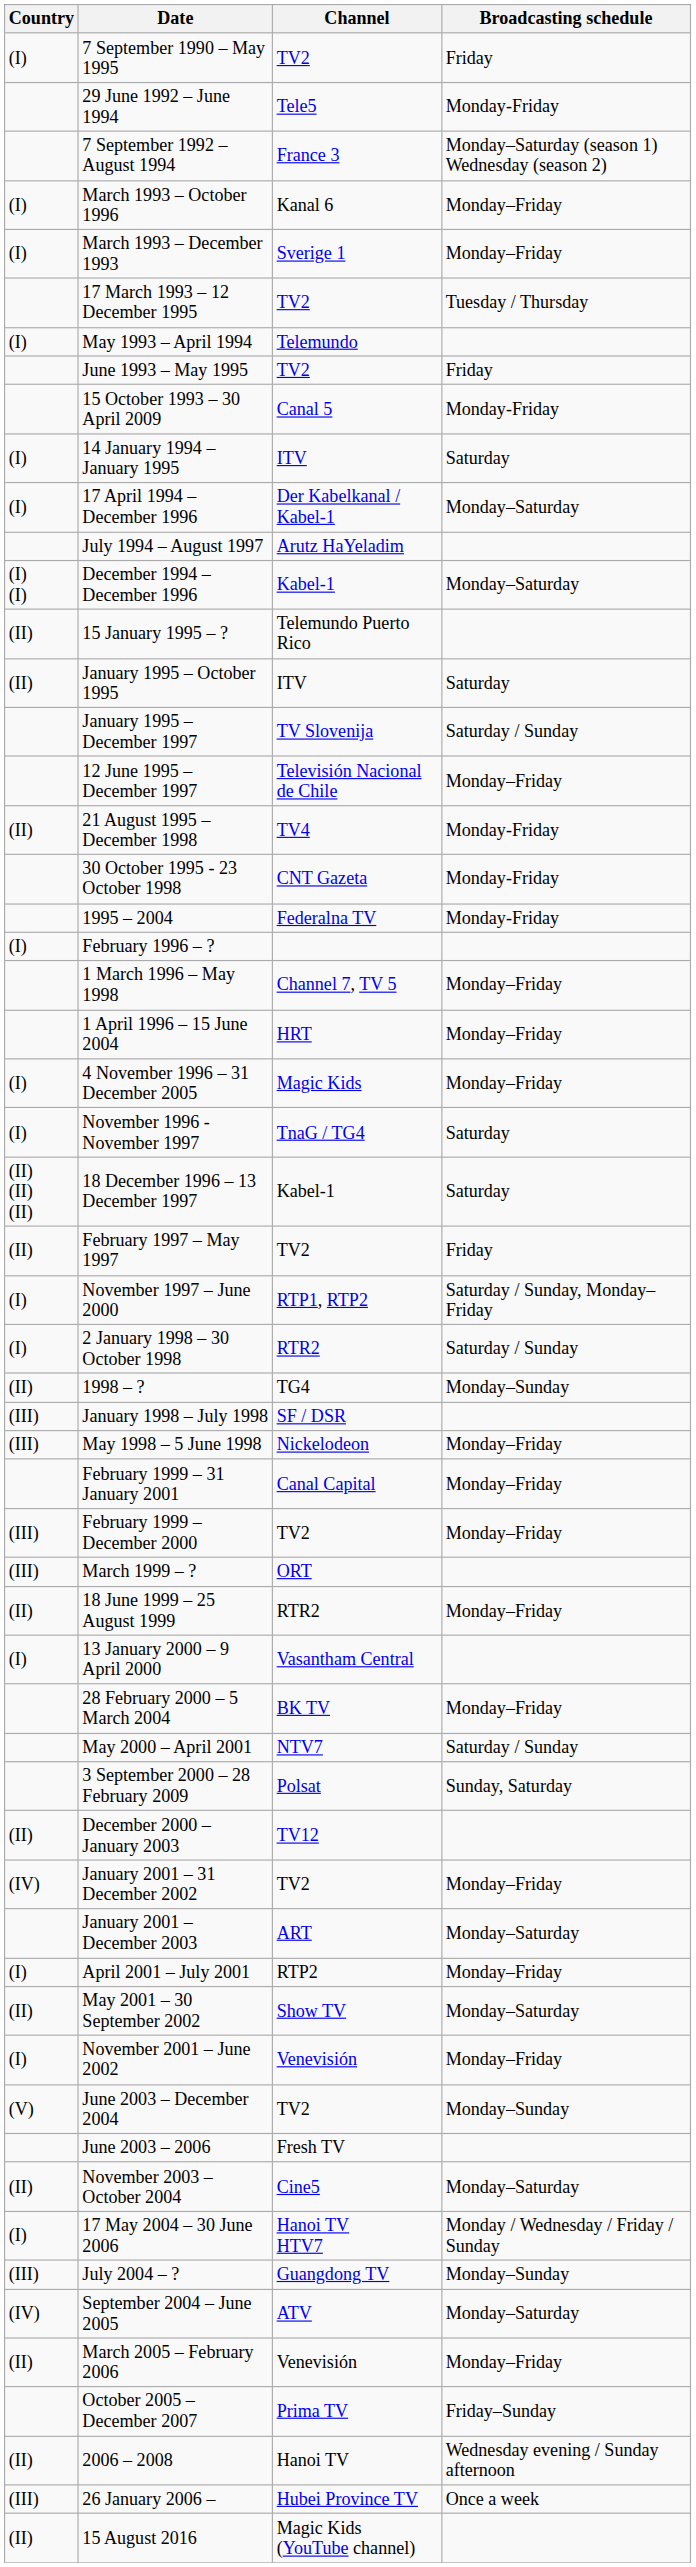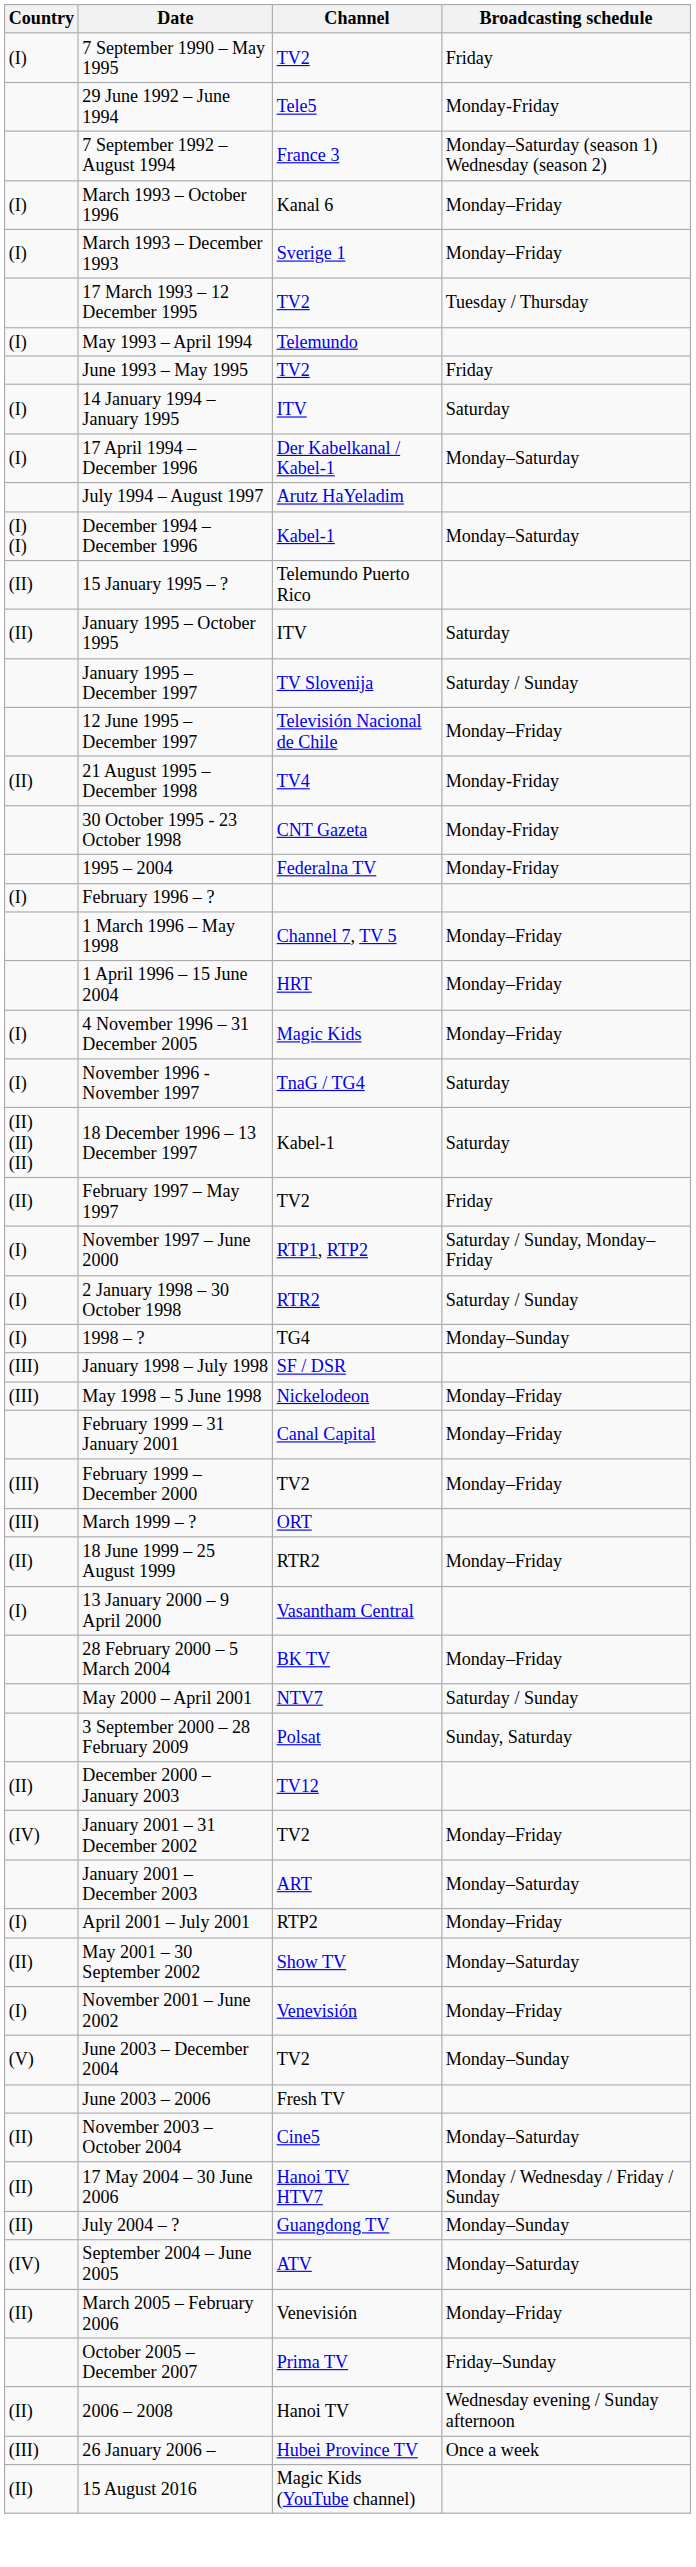 <table class="wikitable sortable">
 <tr>
 <th scope="col">Country</th>
 <th scope="col">Date</th>
 <th scope="col">Channel</th>
 <th scope="col">Broadcasting schedule</th>
 </tr>
 <tr>
 <td> (I)</td>
 <td>7 September 1990 – May 1995</td>
 <td><a href='#'>TV2</a></td>
 <td>Friday</td>
 </tr>
 <tr>
 <td></td>
 <td>29 June 1992 – June 1994</td>
 <td><a href='#'>Tele5</a></td>
 <td>Monday-Friday</td>
 </tr>
 <tr>
 <td></td>
 <td>7 September 1992 – August 1994</td>
 <td><a href='#'>France 3</a></td>
 <td>Monday–Saturday (season 1) Wednesday (season 2)</td>
 </tr>
 <tr>
 <td> (I)</td>
 <td>March 1993 – October 1996</td>
 <td>Kanal 6</td>
 <td>Monday–Friday</td>
 </tr>
 <tr>
 <td> (I)</td>
 <td>March 1993 – December 1993</td>
 <td><a href='#'>Sverige 1</a></td>
 <td>Monday–Friday</td>
 </tr>
 <tr>
 <td></td>
 <td>17 March 1993 – 12 December 1995</td>
 <td><a href='#'>TV2</a></td>
 <td>Tuesday / Thursday</td>
 </tr>
 <tr>
 <td> (I)</td>
 <td>May 1993 – April 1994</td>
 <td><a href='#'>Telemundo</a></td>
 <td></td>
 </tr>
 <tr>
 <td></td>
 <td>June 1993 – May 1995</td>
 <td><a href='#'>TV2</a></td>
 <td>Friday</td>
-</tr>
-<tr>
-<td></td>
-<td>15 October 1993 – 30 April 2009</td>
-<td><a href='#'>Canal 5</a></td>
-<td>Monday-Friday</td>
 </tr>
 <tr>
 <td> (I)</td>
 <td>14 January 1994 – January 1995</td>
 <td><a href='#'>ITV</a></td>
 <td>Saturday</td>
 </tr>
 <tr>
 <td> (I)</td>
 <td>17 April 1994 – December 1996</td>
 <td><a href='#'>Der Kabelkanal / Kabel-1</a></td>
 <td>Monday–Saturday</td>
 </tr>
 <tr>
 <td></td>
 <td>July 1994 – August 1997</td>
 <td><a href='#'>Arutz HaYeladim</a></td>
 <td></td>
 </tr>
 <tr>
 <td> (I) <br>  (I)</td>
 <td>December 1994 – December 1996</td>
 <td><a href='#'>Kabel-1</a></td>
 <td>Monday–Saturday</td>
 </tr>
 <tr>
 <td> (II)</td>
 <td>15 January 1995 – ?</td>
 <td>Telemundo Puerto Rico</td>
 <td></td>
 </tr>
 <tr>
 <td> (II)</td>
 <td>January 1995 – October 1995</td>
 <td>ITV</td>
 <td>Saturday</td>
 </tr>
 <tr>
 <td></td>
 <td>January 1995 – December 1997</td>
 <td><a href='#'>TV Slovenija</a></td>
 <td>Saturday / Sunday</td>
 </tr>
 <tr>
 <td></td>
 <td>12 June 1995 – December 1997</td>
 <td><a href='#'>Televisión Nacional de Chile</a></td>
 <td>Monday–Friday</td>
 </tr>
 <tr>
 <td> (II)</td>
 <td>21 August 1995 – December 1998</td>
 <td><a href='#'>TV4</a></td>
 <td>Monday-Friday</td>
 </tr>
 <tr>
 <td></td>
 <td>30 October 1995 - 23 October 1998</td>
 <td><a href='#'>CNT Gazeta</a></td>
 <td>Monday-Friday</td>
 </tr>
 <tr>
 <td></td>
 <td>1995 – 2004</td>
 <td><a href='#'>Federalna TV</a></td>
 <td>Monday-Friday</td>
 </tr>
 <tr>
 <td> (I)</td>
 <td>February 1996 – ?</td>
 <td></td>
 <td></td>
 </tr>
 <tr>
 <td></td>
 <td>1 March 1996 – May 1998</td>
 <td><a href='#'>Channel 7</a>, <a href='#'>TV 5</a></td>
 <td>Monday–Friday</td>
 </tr>
 <tr>
 <td></td>
 <td>1 April 1996 – 15 June 2004</td>
 <td><a href='#'>HRT</a></td>
 <td>Monday–Friday</td>
 </tr>
 <tr>
 <td> (I)</td>
 <td>4 November 1996 – 31 December 2005</td>
 <td><a href='#'>Magic Kids</a></td>
 <td>Monday–Friday</td>
 </tr>
 <tr>
 <td> (I)</td>
 <td>November 1996 - November 1997</td>
 <td><a href='#'>TnaG / TG4</a></td>
 <td>Saturday</td>
 </tr>
 <tr>
 <td> (II) <br>  (II) <br>  (II)</td>
 <td>18 December 1996 – 13 December 1997</td>
 <td>Kabel-1</td>
 <td>Saturday</td>
 </tr>
 <tr>
 <td> (II)</td>
 <td>February 1997 – May 1997</td>
 <td>TV2</td>
 <td>Friday</td>
 </tr>
 <tr>
 <td> (I)</td>
 <td>November 1997 – June 2000</td>
 <td><a href='#'>RTP1</a>,  <a href='#'>RTP2</a></td>
 <td>Saturday / Sunday, Monday–Friday</td>
 </tr>
 <tr>
 <td> (I)</td>
 <td>2 January 1998 – 30 October 1998</td>
 <td><a href='#'>RTR2</a></td>
 <td>Saturday / Sunday</td>
 </tr>
 <tr>
-<td> (II)</td>
+<td> (I)</td>
 <td>1998 – ?</td>
 <td>TG4</td>
 <td>Monday–Sunday</td>
 </tr>
 <tr>
 <td> (III)</td>
 <td>January 1998 – July 1998</td>
 <td><a href='#'>SF / DSR</a></td>
 <td></td>
 </tr>
 <tr>
 <td> (III)</td>
 <td>May 1998 – 5 June 1998</td>
 <td><a href='#'>Nickelodeon</a></td>
 <td>Monday–Friday</td>
 </tr>
 <tr>
 <td></td>
 <td>February 1999 – 31 January 2001</td>
 <td><a href='#'>Canal Capital</a></td>
 <td>Monday–Friday</td>
 </tr>
 <tr>
 <td> (III)</td>
 <td>February 1999 – December 2000</td>
 <td>TV2</td>
 <td>Monday–Friday</td>
 </tr>
 <tr>
 <td> (III)</td>
 <td>March 1999 – ?</td>
 <td><a href='#'>ORT</a></td>
 <td></td>
 </tr>
 <tr>
 <td> (II)</td>
 <td>18 June 1999 – 25 August 1999</td>
 <td>RTR2</td>
 <td>Monday–Friday</td>
 </tr>
 <tr>
 <td> (I)</td>
 <td>13 January 2000 – 9 April 2000</td>
 <td><a href='#'>Vasantham Central</a></td>
 <td></td>
 </tr>
 <tr>
 <td></td>
 <td>28 February 2000 – 5 March 2004</td>
 <td><a href='#'>BK TV</a></td>
 <td>Monday–Friday</td>
 </tr>
 <tr>
 <td></td>
 <td>May 2000 – April 2001</td>
 <td><a href='#'>NTV7</a></td>
 <td>Saturday / Sunday</td>
 </tr>
 <tr>
 <td></td>
 <td>3 September 2000 – 28 February 2009</td>
 <td><a href='#'>Polsat</a></td>
 <td>Sunday, Saturday</td>
 </tr>
 <tr>
 <td> (II)</td>
 <td>December 2000 – January 2003</td>
 <td><a href='#'>TV12</a></td>
 <td></td>
 </tr>
 <tr>
 <td> (IV)</td>
 <td>January 2001 – 31 December 2002</td>
 <td>TV2</td>
 <td>Monday–Friday</td>
 </tr>
 <tr>
 <td></td>
 <td>January 2001 – December 2003</td>
 <td><a href='#'>ART</a></td>
 <td>Monday–Saturday</td>
 </tr>
 <tr>
 <td> (I)</td>
 <td>April 2001 – July 2001</td>
 <td>RTP2</td>
 <td>Monday–Friday</td>
 </tr>
 <tr>
 <td> (II)</td>
 <td>May 2001 – 30 September 2002</td>
 <td><a href='#'>Show TV</a></td>
 <td>Monday–Saturday</td>
 </tr>
 <tr>
 <td> (I)</td>
 <td>November 2001 – June 2002</td>
 <td><a href='#'>Venevisión</a></td>
 <td>Monday–Friday</td>
 </tr>
 <tr>
 <td> (V)</td>
 <td>June 2003 – December 2004</td>
 <td>TV2</td>
 <td>Monday–Sunday</td>
 </tr>
 <tr>
 <td></td>
 <td>June 2003 – 2006</td>
 <td>Fresh TV</td>
 <td></td>
 </tr>
 <tr>
 <td> (II)</td>
 <td>November 2003 – October 2004</td>
 <td><a href='#'>Cine5</a></td>
 <td>Monday–Saturday</td>
 </tr>
 <tr>
-<td> (I)</td>
+<td> (II)</td>
 <td>17 May 2004 – 30 June 2006</td>
 <td><a href='#'>Hanoi TV</a><br><a href='#'>HTV7</a></td>
 <td>Monday / Wednesday / Friday / Sunday</td>
 </tr>
 <tr>
-<td> (III)</td>
+<td> (II)</td>
 <td>July 2004 – ?</td>
 <td><a href='#'>Guangdong TV</a></td>
 <td>Monday–Sunday</td>
 </tr>
 <tr>
 <td> (IV)</td>
 <td>September 2004 – June 2005</td>
 <td><a href='#'>ATV</a></td>
 <td>Monday–Saturday</td>
 </tr>
 <tr>
 <td> (II)</td>
 <td>March 2005 – February 2006</td>
 <td>Venevisión</td>
 <td>Monday–Friday</td>
 </tr>
 <tr>
 <td></td>
 <td>October 2005 – December 2007</td>
 <td><a href='#'>Prima TV</a></td>
 <td>Friday–Sunday</td>
 </tr>
 <tr>
 <td> (II)</td>
 <td>2006  – 2008</td>
 <td>Hanoi TV</td>
 <td>Wednesday evening / Sunday afternoon</td>
 </tr>
 <tr>
 <td> (III)</td>
 <td>26 January 2006  –</td>
 <td><a href='#'>Hubei Province TV</a></td>
 <td>Once a week</td>
 </tr>
 <tr>
 <td> (II)</td>
 <td>15 August 2016</td>
 <td>Magic Kids (<a href='#'>YouTube</a> channel)</td>
 <td></td>
 </tr>
 </table>
